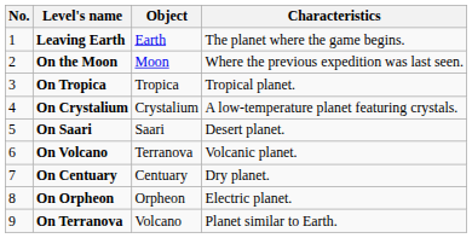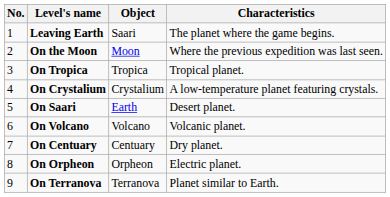 <table class="wikitable">
 <tr>
 <th>No.</th>
 <th>Level's name</th>
 <th>Object</th>
 <th>Characteristics</th>
 </tr>
 <tr>
 <td>1</td>
 <td><strong>Leaving Earth</strong></td>
-<td><a href='#'>Earth</a></td>
+<td>Saari</td>
 <td>The planet where the game begins.</td>
 </tr>
 <tr>
 <td>2</td>
 <td><strong>On the Moon</strong></td>
 <td><a href='#'>Moon</a></td>
 <td>Where the previous expedition was last seen.</td>
 </tr>
 <tr>
 <td>3</td>
 <td><strong>On Tropica</strong></td>
 <td>Tropica</td>
 <td>Tropical planet.</td>
 </tr>
 <tr>
 <td>4</td>
 <td><strong>On Crystalium</strong></td>
 <td>Crystalium</td>
 <td>A low-temperature planet featuring crystals.</td>
 </tr>
 <tr>
 <td>5</td>
 <td><strong>On Saari</strong></td>
-<td>Saari</td>
+<td><a href='#'>Earth</a></td>
 <td>Desert planet.</td>
 </tr>
 <tr>
 <td>6</td>
 <td><strong>On Volcano</strong></td>
-<td>Terranova</td>
+<td>Volcano</td>
 <td>Volcanic planet.</td>
 </tr>
 <tr>
 <td>7</td>
 <td><strong>On Centuary</strong></td>
 <td>Centuary</td>
 <td>Dry planet.</td>
 </tr>
 <tr>
 <td>8</td>
 <td><strong>On Orpheon</strong></td>
 <td>Orpheon</td>
 <td>Electric planet.</td>
 </tr>
 <tr>
 <td>9</td>
 <td><strong>On Terranova</strong></td>
-<td>Volcano</td>
+<td>Terranova</td>
 <td>Planet similar to Earth.</td>
 </tr>
 </table>
